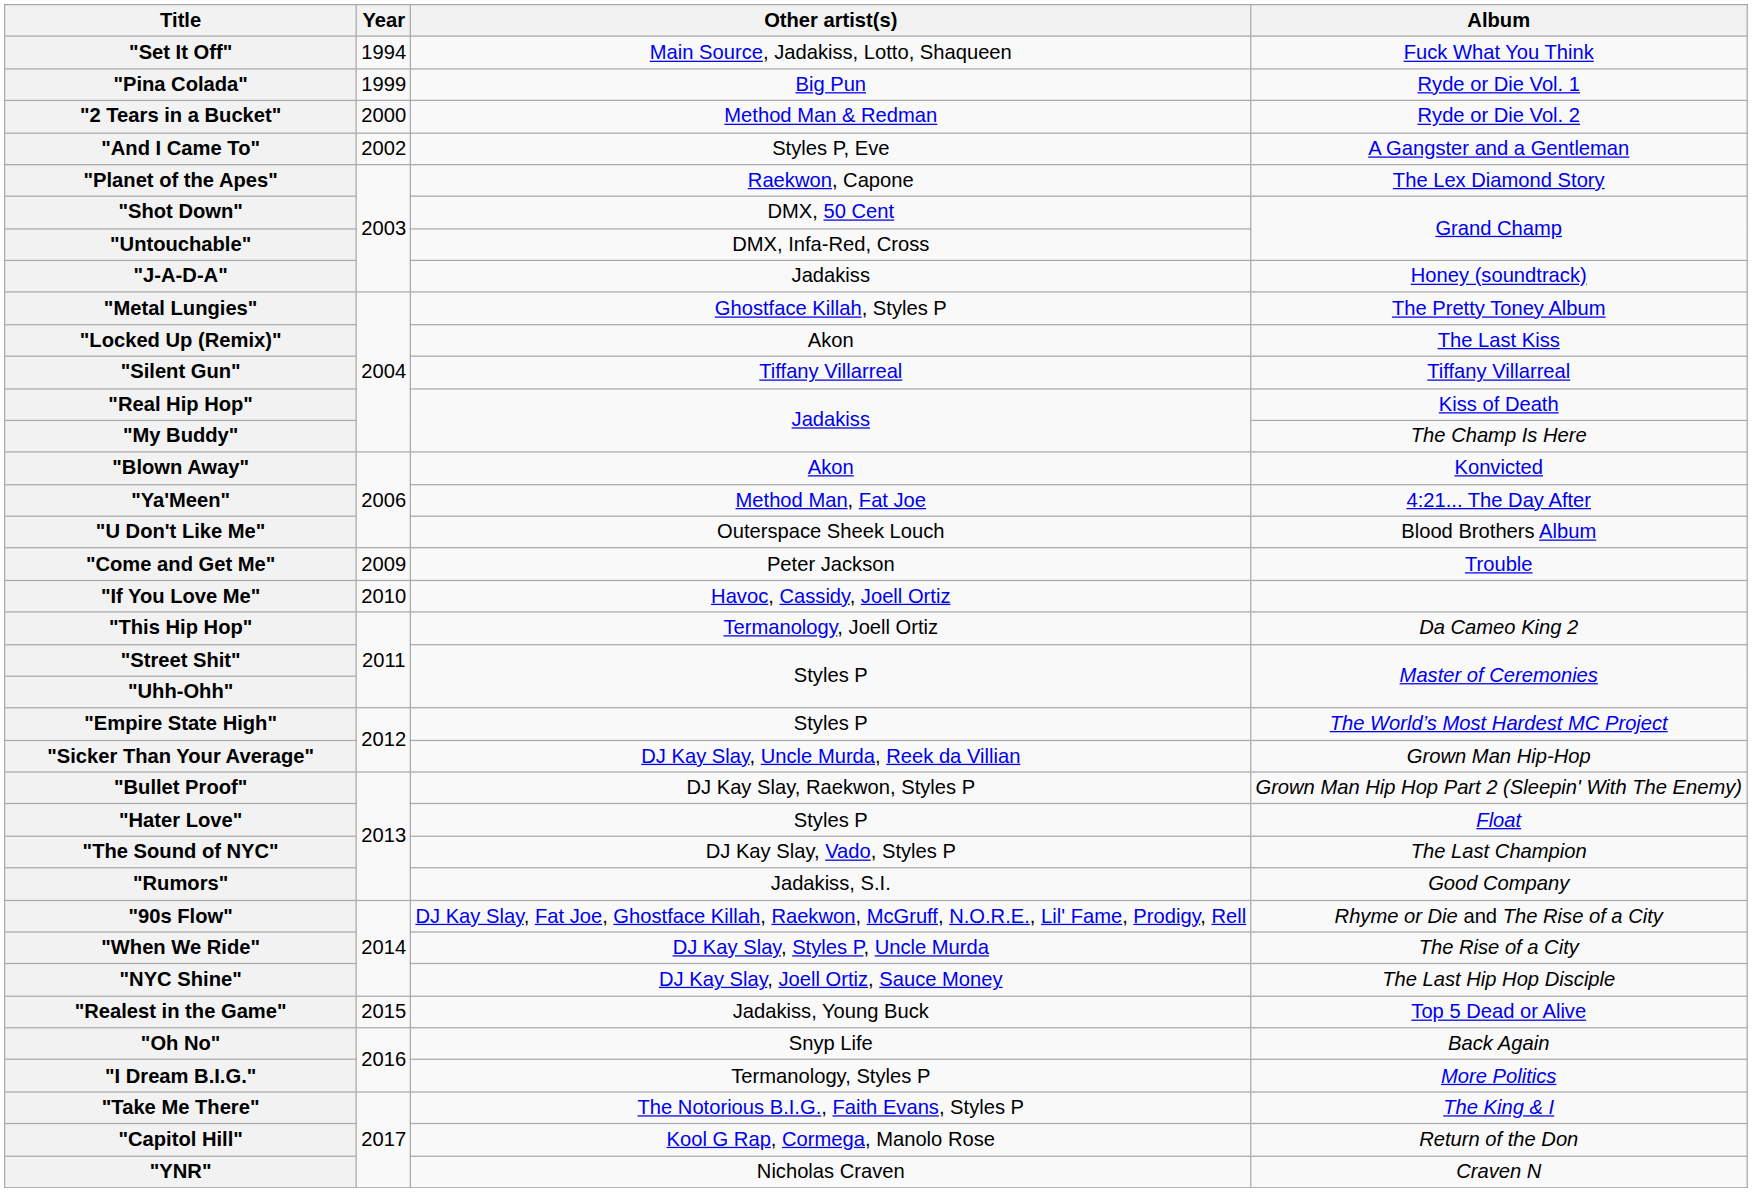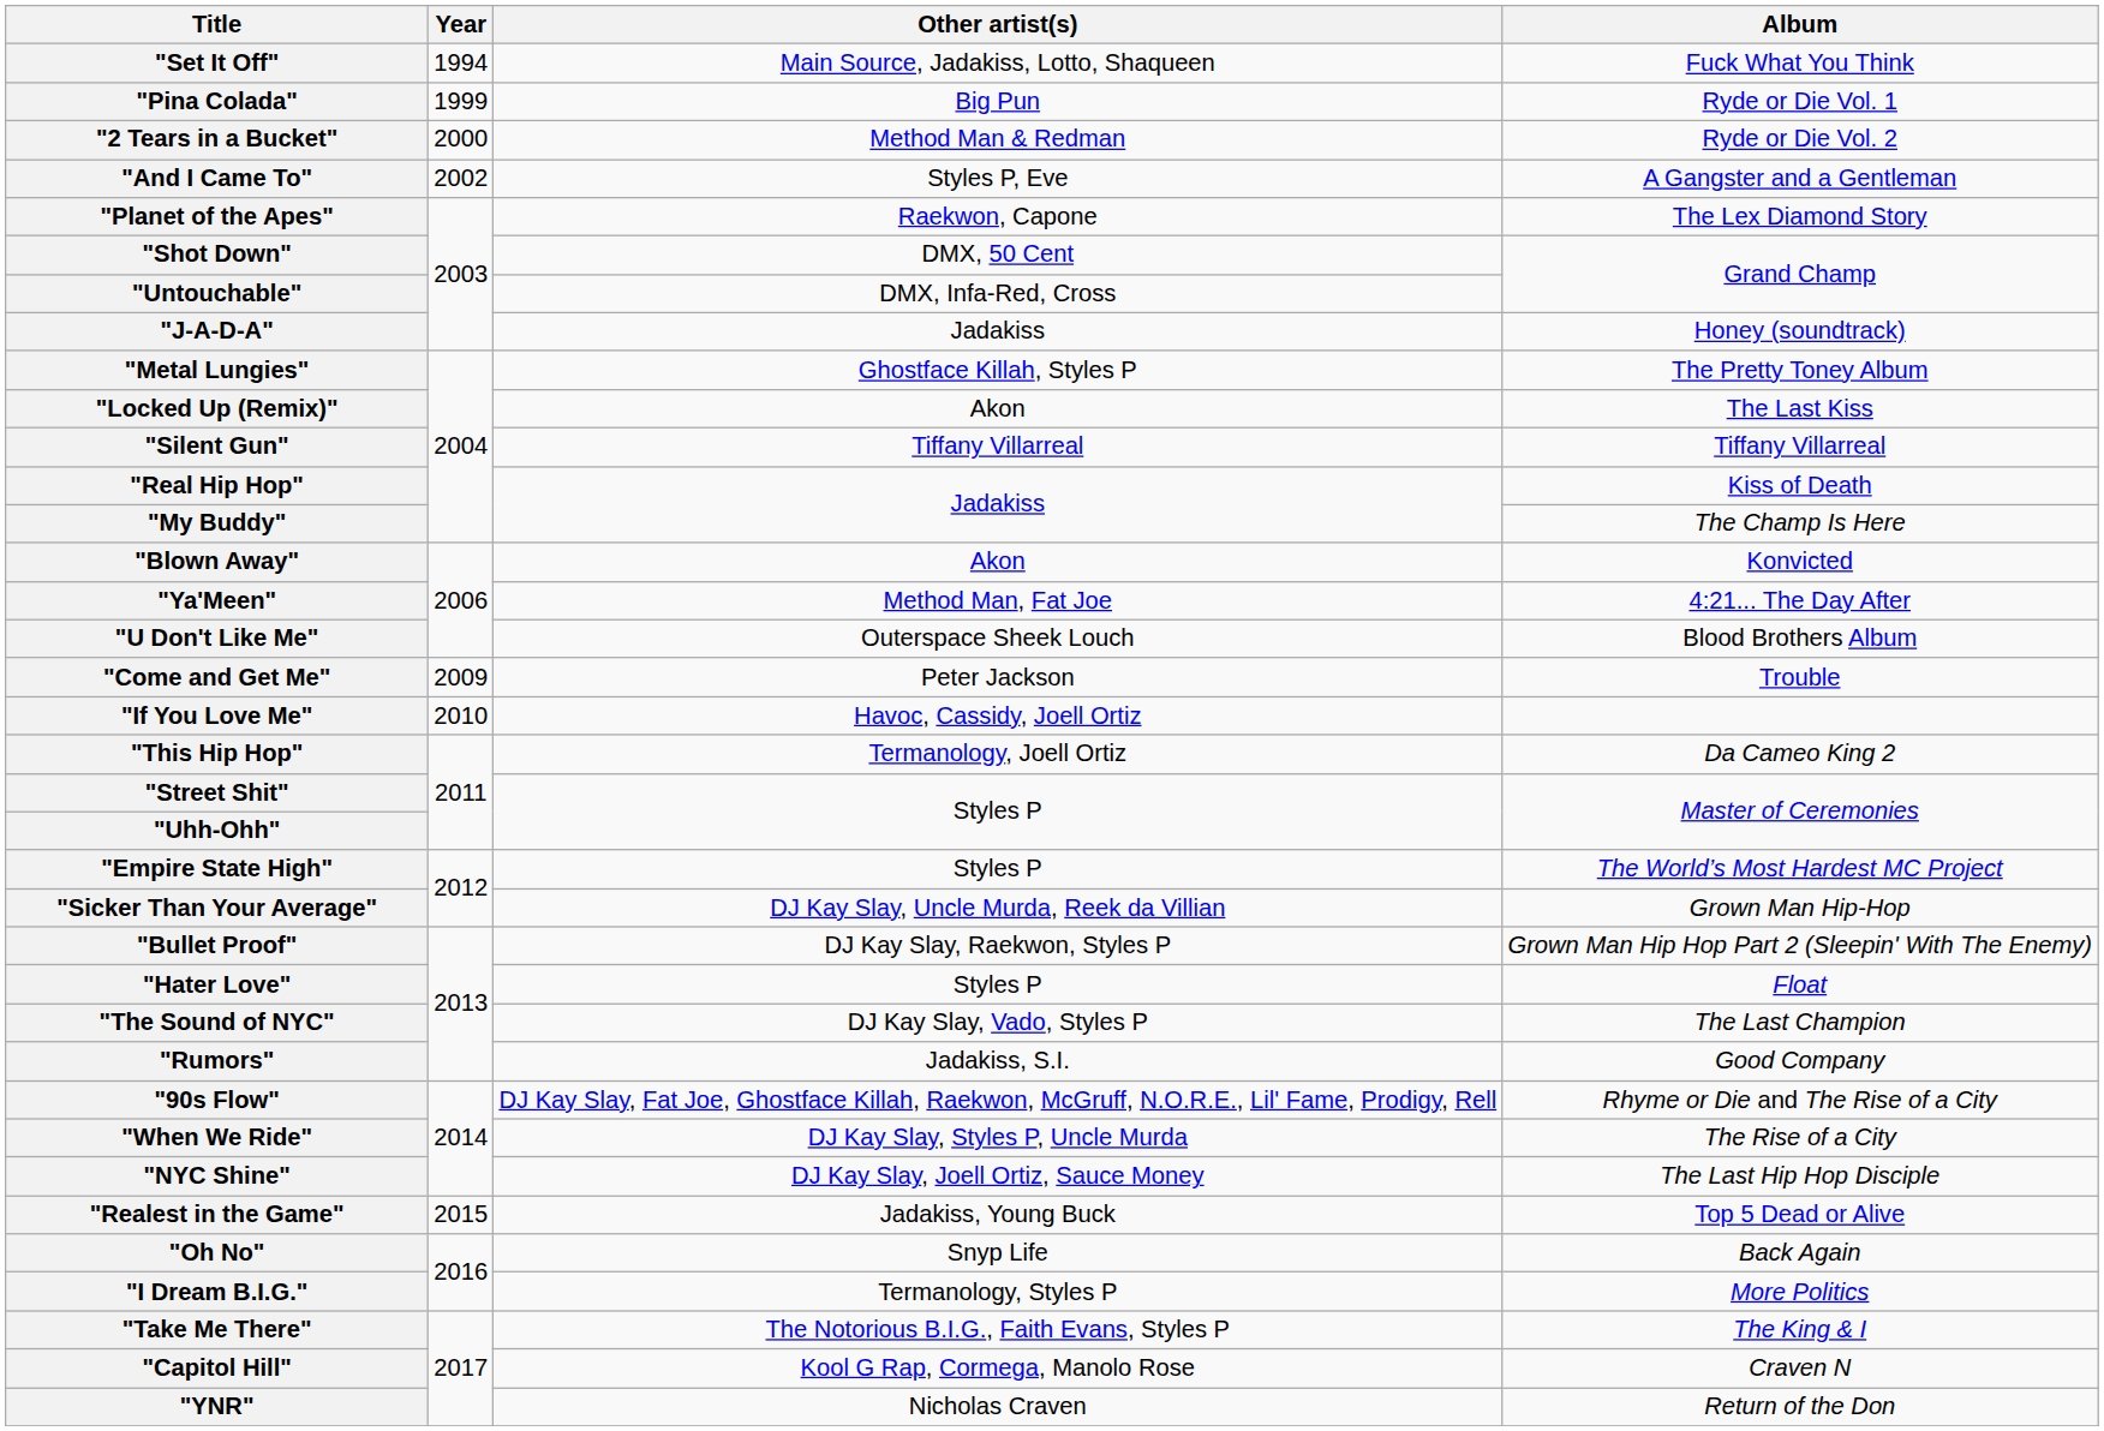 <table class="wikitable plainrowheaders" style="text-align:center;">
 <tr>
 <th scope="col" style="width:17em;">Title</th>
 <th scope="col">Year</th>
 <th scope="col">Other artist(s)</th>
 <th scope="col">Album</th>
 </tr>
 <tr>
 <th>"Set It Off"</th>
 <td>1994</td>
 <td><a href='#'>Main Source</a>, Jadakiss, Lotto, Shaqueen</td>
 <td><a href='#'>Fuck What You Think</a></td>
 </tr>
 <tr>
 <th>"Pina Colada"</th>
 <td>1999</td>
 <td><a href='#'>Big Pun</a></td>
 <td><a href='#'>Ryde or Die Vol. 1</a></td>
 </tr>
 <tr>
 <th>"2 Tears in a Bucket"</th>
 <td>2000</td>
 <td><a href='#'>Method Man & Redman</a></td>
 <td><a href='#'>Ryde or Die Vol. 2</a></td>
 </tr>
 <tr>
 <th>"And I Came To"</th>
 <td>2002</td>
 <td>Styles P, Eve</td>
 <td><a href='#'>A Gangster and a Gentleman</a></td>
 </tr>
 <tr>
 <th>"Planet of the Apes"</th>
 <td rowspan="4">2003</td>
 <td><a href='#'>Raekwon</a>, Capone</td>
 <td><a href='#'>The Lex Diamond Story</a></td>
 </tr>
 <tr>
 <th>"Shot Down"</th>
 <td>DMX, <a href='#'>50 Cent</a></td>
 <td rowspan="2"><a href='#'>Grand Champ</a></td>
 </tr>
 <tr>
 <th>"Untouchable"</th>
 <td>DMX, Infa-Red, Cross</td>
 </tr>
 <tr>
 <th>"J-A-D-A"</th>
 <td>Jadakiss</td>
 <td><a href='#'>Honey (soundtrack)</a></td>
 </tr>
 <tr>
 <th>"Metal Lungies"</th>
 <td rowspan="5">2004</td>
 <td><a href='#'>Ghostface Killah</a>, Styles P</td>
 <td><a href='#'>The Pretty Toney Album</a></td>
 </tr>
 <tr>
 <th>"Locked Up (Remix)"</th>
 <td>Akon</td>
 <td><a href='#'>The Last Kiss</a></td>
 </tr>
 <tr>
 <th>"Silent Gun"</th>
 <td><a href='#'>Tiffany Villarreal</a></td>
 <td><a href='#'>Tiffany Villarreal</a></td>
 </tr>
 <tr>
 <th>"Real Hip Hop"</th>
 <td rowspan="2"><a href='#'>Jadakiss</a></td>
 <td><a href='#'>Kiss of Death</a></td>
 </tr>
 <tr>
 <th scope="row">"My Buddy"</th>
 <td><em>The Champ Is Here</em></td>
 </tr>
 <tr>
 <th>"Blown Away"</th>
 <td rowspan="3">2006</td>
 <td><a href='#'>Akon</a></td>
 <td><a href='#'>Konvicted</a></td>
 </tr>
 <tr>
 <th>"Ya'Meen"</th>
 <td><a href='#'>Method Man</a>, <a href='#'>Fat Joe</a></td>
 <td><a href='#'>4:21... The Day After</a></td>
 </tr>
 <tr>
 <th scope="row">"U Don't Like Me"</th>
 <td>Outerspace Sheek Louch</td>
 <td>Blood Brothers <a href='#'>Album</a></td>
 </tr>
 <tr>
 <th>"Come and Get Me"</th>
 <td>2009</td>
 <td>Peter Jackson</td>
 <td><a href='#'>Trouble</a></td>
 </tr>
 <tr>
 <th scope="row">"If You Love Me"</th>
 <td>2010</td>
 <td><a href='#'>Havoc</a>, <a href='#'>Cassidy</a>, <a href='#'>Joell Ortiz</a></td>
 <td></td>
 </tr>
 <tr>
 <th scope="row">"This Hip Hop"</th>
 <td rowspan="3">2011</td>
 <td><a href='#'>Termanology</a>, Joell Ortiz</td>
 <td><em>Da Cameo King 2</em></td>
 </tr>
 <tr>
 <th scope="row">"Street Shit"</th>
 <td rowspan="2">Styles P</td>
 <td rowspan="2"><em><a href='#'>Master of Ceremonies</a></em></td>
 </tr>
 <tr>
 <th scope="row">"Uhh-Ohh"</th>
 </tr>
 <tr>
 <th scope="row">"Empire State High"</th>
 <td rowspan="2">2012</td>
 <td>Styles P</td>
 <td><em><a href='#'>The World’s Most Hardest MC Project</a></em></td>
 </tr>
 <tr>
 <th scope="row">"Sicker Than Your Average"</th>
 <td><a href='#'>DJ Kay Slay</a>, <a href='#'>Uncle Murda</a>, <a href='#'>Reek da Villian</a></td>
 <td><em>Grown Man Hip-Hop</em></td>
 </tr>
 <tr>
 <th scope="row">"Bullet Proof"</th>
 <td rowspan="4">2013</td>
 <td>DJ Kay Slay, Raekwon, Styles P</td>
 <td><em>Grown Man Hip Hop Part 2 (Sleepin' With The Enemy)</em></td>
 </tr>
 <tr>
 <th scope="row">"Hater Love"</th>
 <td>Styles P</td>
 <td><em><a href='#'>Float</a></em></td>
 </tr>
 <tr>
 <th scope="row">"The Sound of NYC"</th>
 <td>DJ Kay Slay, <a href='#'>Vado</a>, Styles P</td>
 <td><em>The Last Champion</em></td>
 </tr>
 <tr>
 <th scope="row">"Rumors"</th>
 <td>Jadakiss, S.I.</td>
 <td><em>Good Company</em></td>
 </tr>
 <tr>
 <th scope="row">"90s Flow"</th>
 <td rowspan="3">2014</td>
 <td><a href='#'>DJ Kay Slay</a>, <a href='#'>Fat Joe</a>, <a href='#'>Ghostface Killah</a>, <a href='#'>Raekwon</a>, <a href='#'>McGruff</a>, <a href='#'>N.O.R.E.</a>, <a href='#'>Lil' Fame</a>, <a href='#'>Prodigy</a>, <a href='#'>Rell</a></td>
 <td><em>Rhyme or Die</em> and <em>The Rise of a City</em></td>
 </tr>
 <tr>
 <th scope="row">"When We Ride"</th>
 <td><a href='#'>DJ Kay Slay</a>, <a href='#'>Styles P</a>, <a href='#'>Uncle Murda</a></td>
 <td><em>The Rise of a City</em></td>
 </tr>
 <tr>
 <th scope="row">"NYC Shine"</th>
 <td><a href='#'>DJ Kay Slay</a>, <a href='#'>Joell Ortiz</a>, <a href='#'>Sauce Money</a></td>
 <td><em>The Last Hip Hop Disciple</em></td>
 </tr>
 <tr>
 <th>"Realest in the Game"</th>
 <td>2015</td>
 <td>Jadakiss, Young Buck</td>
 <td><a href='#'>Top 5 Dead or Alive</a></td>
 </tr>
 <tr>
 <th scope="row">"Oh No"</th>
 <td rowspan="2">2016</td>
 <td>Snyp Life</td>
 <td><em>Back Again</em></td>
 </tr>
 <tr>
 <th scope="row">"I Dream B.I.G."</th>
 <td>Termanology, Styles P</td>
 <td><em><a href='#'>More Politics</a></em></td>
 </tr>
 <tr>
 <th scope="row">"Take Me There"</th>
 <td rowspan="3">2017</td>
 <td><a href='#'>The Notorious B.I.G.</a>, <a href='#'>Faith Evans</a>, Styles P</td>
 <td><em><a href='#'>The King & I</a></em></td>
 </tr>
 <tr>
 <th scope="row">"Capitol Hill"</th>
 <td><a href='#'>Kool G Rap</a>, <a href='#'>Cormega</a>, Manolo Rose</td>
-<td><em>Return of the Don</em></td>
+<td><em>Craven N</em></td>
 </tr>
 <tr>
 <th scope="row">"YNR"</th>
 <td>Nicholas Craven</td>
-<td><em>Craven N</em></td>
+<td><em>Return of the Don</em></td>
 </tr>
 </table>
